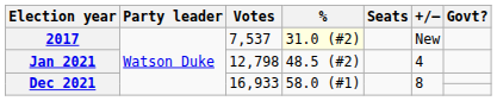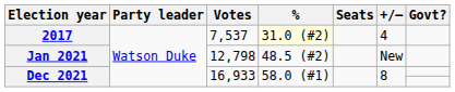 <table class=wikitable>
 <tr>
 <th>Election year</th>
 <th>Party leader</th>
 <th>Votes</th>
 <th>%</th>
 <th>Seats</th>
 <th>+/–</th>
 <th>Govt?</th>
 </tr>
 <tr>
 <th><a href='#'>2017</a></th>
 <td rowspan="4"><a href='#'>Watson Duke</a></td>
 <td>7,537</td>
 <td style="background: lightyellow;">31.0 (#2)</td>
 <td></td>
-<td>New</td>
+<td>4</td>
 <td></td>
 </tr>
 <tr>
 <th><a href='#'>Jan 2021</a></th>
 <td>12,798</td>
 <td>48.5 (#2)</td>
 <td></td>
-<td>4</td>
+<td>New</td>
 <td></td>
 </tr>
 <tr>
 <th rowspan="2"><a href='#'>Dec 2021</a></th>
 <td rowspan="2">16,933</td>
 <td rowspan="2">58.0 (#1)</td>
 <td rowspan="2"></td>
 <td rowspan="2">8</td>
 <td></td>
 </tr>
 <tr>
 <td></td>
 </tr>
 </table>
